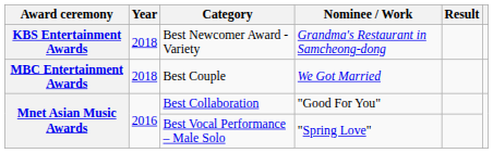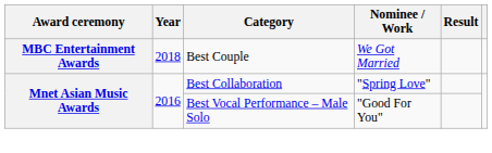 <table class="wikitable plainrowheaders sortable">
 <tr>
 <th scope="col">Award ceremony</th>
 <th scope="col">Year</th>
 <th scope="col">Category</th>
 <th scope="col">Nominee / Work</th>
 <th scope="col">Result</th>
 <th scope="col" class="unsortable"></th>
-</tr>
-<tr>
-<th scope="row"><a href='#'>KBS Entertainment Awards</a></th>
-<td><a href='#'>2018</a></td>
-<td>Best Newcomer Award - Variety</td>
-<td><em><a href='#'>Grandma's Restaurant in Samcheong-dong</a></em></td>
-<td></td>
-<td></td>
 </tr>
 <tr>
 <th scope="row"><a href='#'>MBC Entertainment Awards</a></th>
 <td><a href='#'>2018</a></td>
 <td>Best Couple </td>
 <td><em><a href='#'>We Got Married</a></em></td>
 <td></td>
 <td></td>
 </tr>
 <tr>
 <th scope="row" rowspan="2"><a href='#'>Mnet Asian Music Awards</a></th>
 <td rowspan="2"><a href='#'>2016</a></td>
 <td><a href='#'>Best Collaboration</a> </td>
-<td>"Good For You"</td>
+<td>"<a href='#'>Spring Love</a>"</td>
 <td></td>
 <td rowspan="2"></td>
 </tr>
 <tr>
 <td><a href='#'>Best Vocal Performance – Male Solo</a></td>
-<td>"<a href='#'>Spring Love</a>"</td>
+<td>"Good For You"</td>
 <td></td>
 </tr>
 </table>
